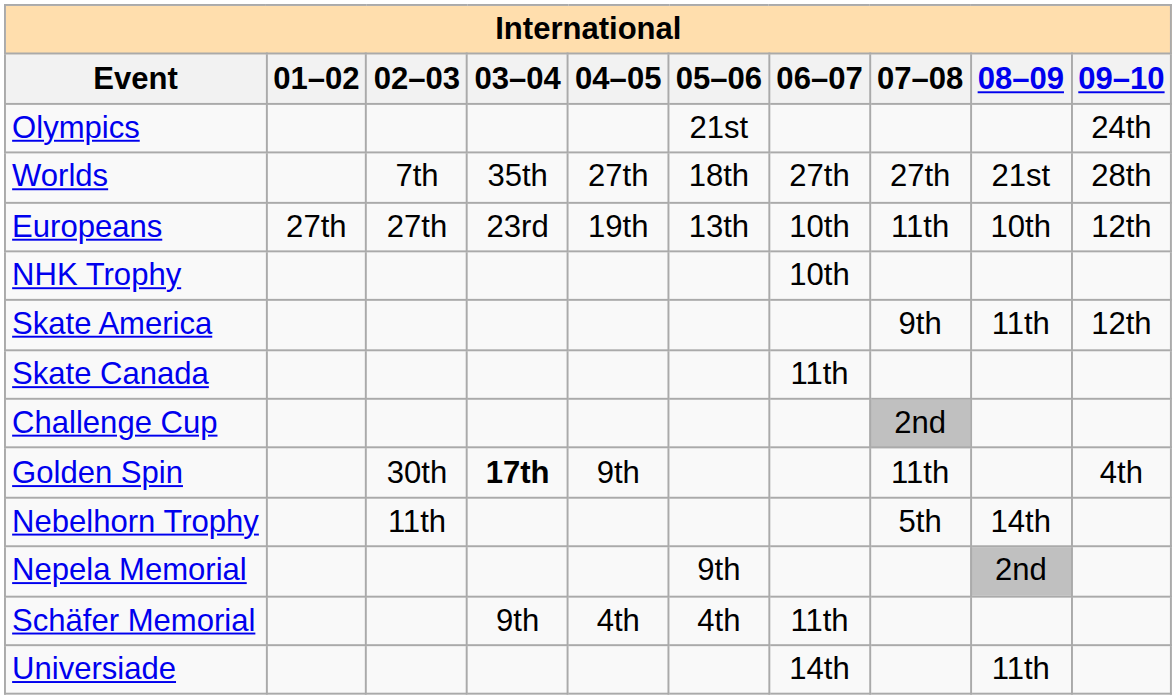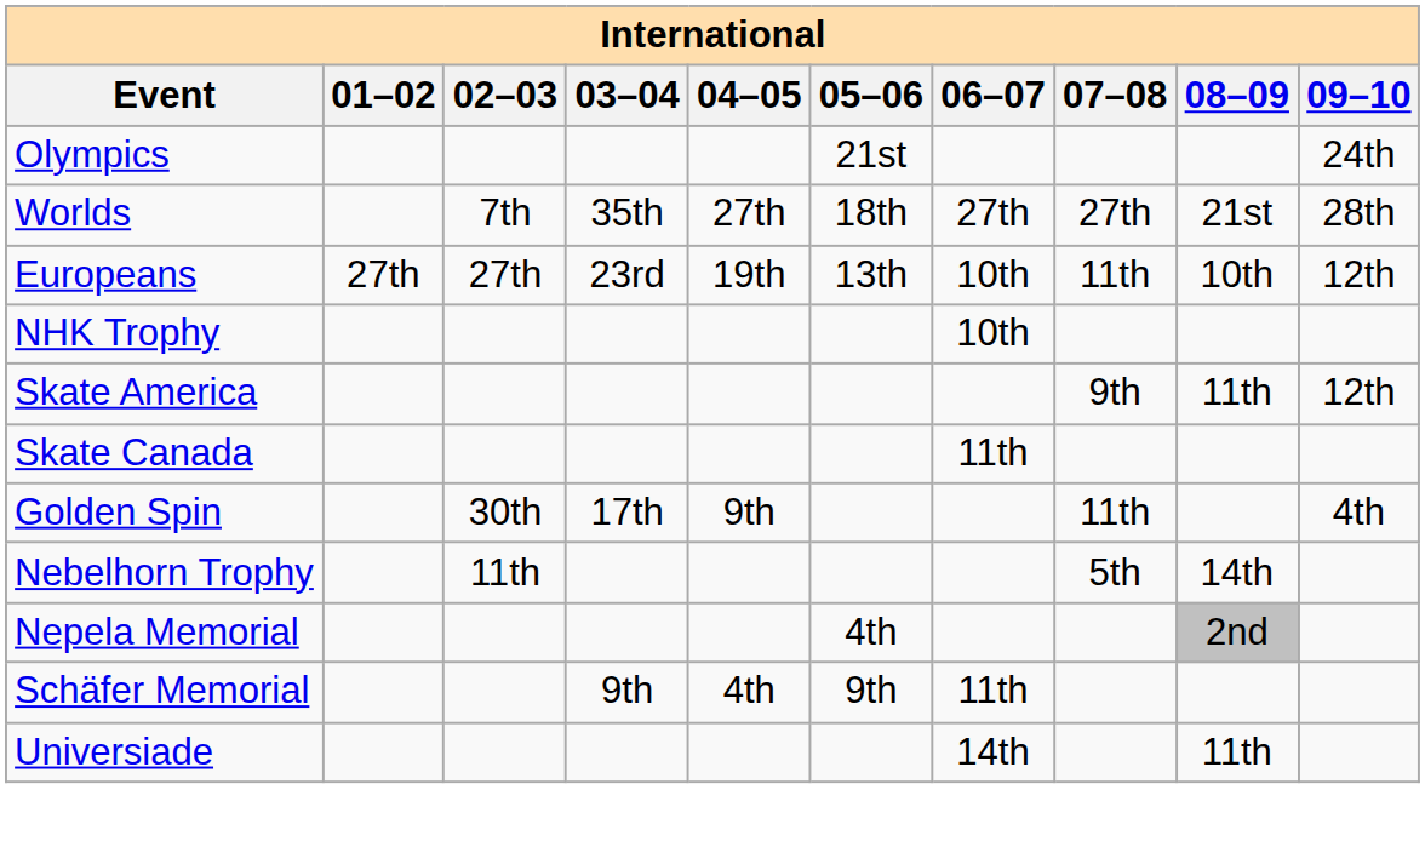 <table class="wikitable" style="text-align:center">
 <tr>
 <th style="background-color: #ffdead; " colspan=10 align=center>International</th>
 </tr>
 <tr>
 <th>Event</th>
 <th>01–02</th>
 <th>02–03</th>
 <th>03–04</th>
 <th>04–05</th>
 <th>05–06</th>
 <th>06–07</th>
 <th>07–08</th>
 <th><a href='#'>08–09</a></th>
 <th><a href='#'>09–10</a></th>
 </tr>
 <tr>
 <td align=left><a href='#'>Olympics</a></td>
 <td></td>
 <td></td>
 <td></td>
 <td></td>
 <td>21st</td>
 <td></td>
 <td></td>
 <td></td>
 <td>24th</td>
 </tr>
 <tr>
 <td align=left><a href='#'>Worlds</a></td>
 <td></td>
 <td>7th</td>
 <td>35th</td>
 <td>27th</td>
 <td>18th</td>
 <td>27th</td>
 <td>27th</td>
 <td>21st</td>
 <td>28th</td>
 </tr>
 <tr>
 <td align=left><a href='#'>Europeans</a></td>
 <td>27th</td>
 <td>27th</td>
 <td>23rd</td>
 <td>19th</td>
 <td>13th</td>
 <td>10th</td>
 <td>11th</td>
 <td>10th</td>
 <td>12th</td>
 </tr>
 <tr>
 <td align=left> <a href='#'>NHK Trophy</a></td>
 <td></td>
 <td></td>
 <td></td>
 <td></td>
 <td></td>
 <td>10th</td>
 <td></td>
 <td></td>
 <td></td>
 </tr>
 <tr>
 <td align=left> <a href='#'>Skate America</a></td>
 <td></td>
 <td></td>
 <td></td>
 <td></td>
 <td></td>
 <td></td>
 <td>9th</td>
 <td>11th</td>
 <td>12th</td>
 </tr>
 <tr>
 <td align=left> <a href='#'>Skate Canada</a></td>
 <td></td>
 <td></td>
 <td></td>
 <td></td>
 <td></td>
 <td>11th</td>
 <td></td>
 <td></td>
 <td></td>
 </tr>
 <tr>
-<td align=left><a href='#'>Challenge Cup</a></td>
-<td></td>
-<td></td>
-<td></td>
-<td></td>
-<td></td>
-<td></td>
-<td bgcolor=silver>2nd</td>
-<td></td>
-<td></td>
-</tr>
-<tr>
 <td align=left><a href='#'>Golden Spin</a></td>
 <td></td>
 <td>30th</td>
-<td><strong>17th</strong></td>
+<td>17th</td>
 <td>9th</td>
 <td></td>
 <td></td>
 <td>11th</td>
 <td></td>
 <td>4th</td>
 </tr>
 <tr>
 <td align=left><a href='#'>Nebelhorn Trophy</a></td>
 <td></td>
 <td>11th</td>
 <td></td>
 <td></td>
 <td></td>
 <td></td>
 <td>5th</td>
 <td>14th</td>
 <td></td>
 </tr>
 <tr>
 <td align=left><a href='#'>Nepela Memorial</a></td>
 <td></td>
 <td></td>
 <td></td>
 <td></td>
-<td>9th</td>
+<td>4th</td>
 <td></td>
 <td></td>
 <td bgcolor=silver>2nd</td>
 <td></td>
 </tr>
 <tr>
 <td align=left><a href='#'>Schäfer Memorial</a></td>
 <td></td>
 <td></td>
 <td>9th</td>
 <td>4th</td>
-<td>4th</td>
+<td>9th</td>
 <td>11th</td>
 <td></td>
 <td></td>
 <td></td>
 </tr>
 <tr>
 <td align=left><a href='#'>Universiade</a></td>
 <td></td>
 <td></td>
 <td></td>
 <td></td>
 <td></td>
 <td>14th</td>
 <td></td>
 <td>11th</td>
 <td></td>
 </tr>
 </table>
